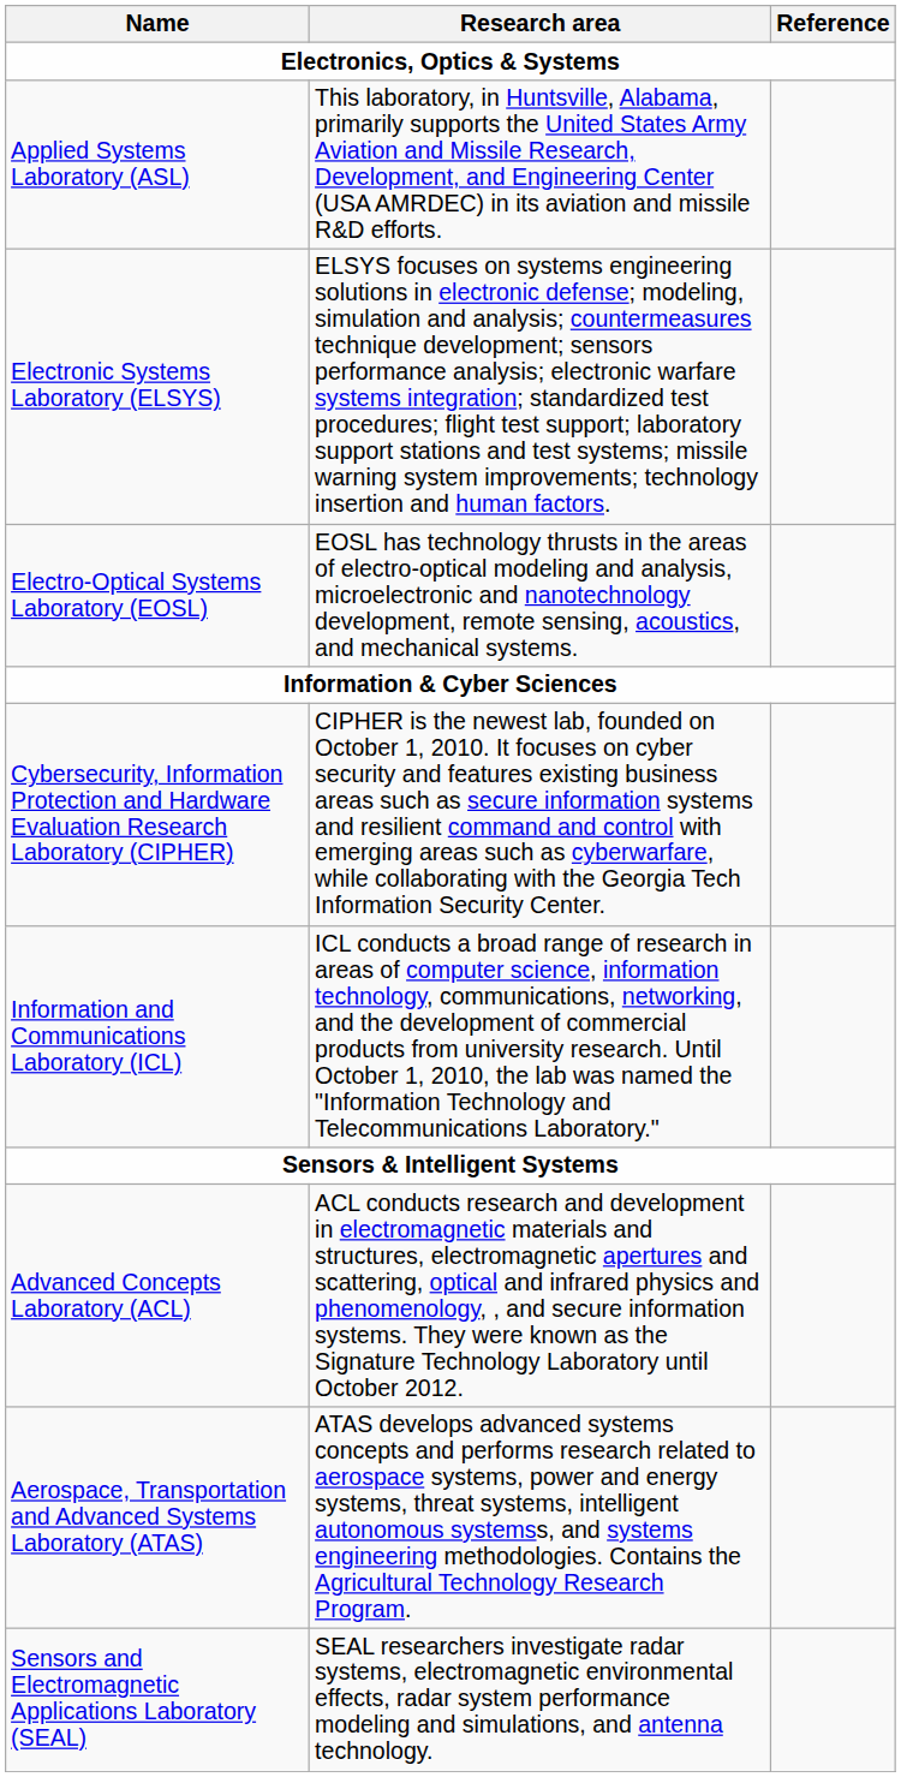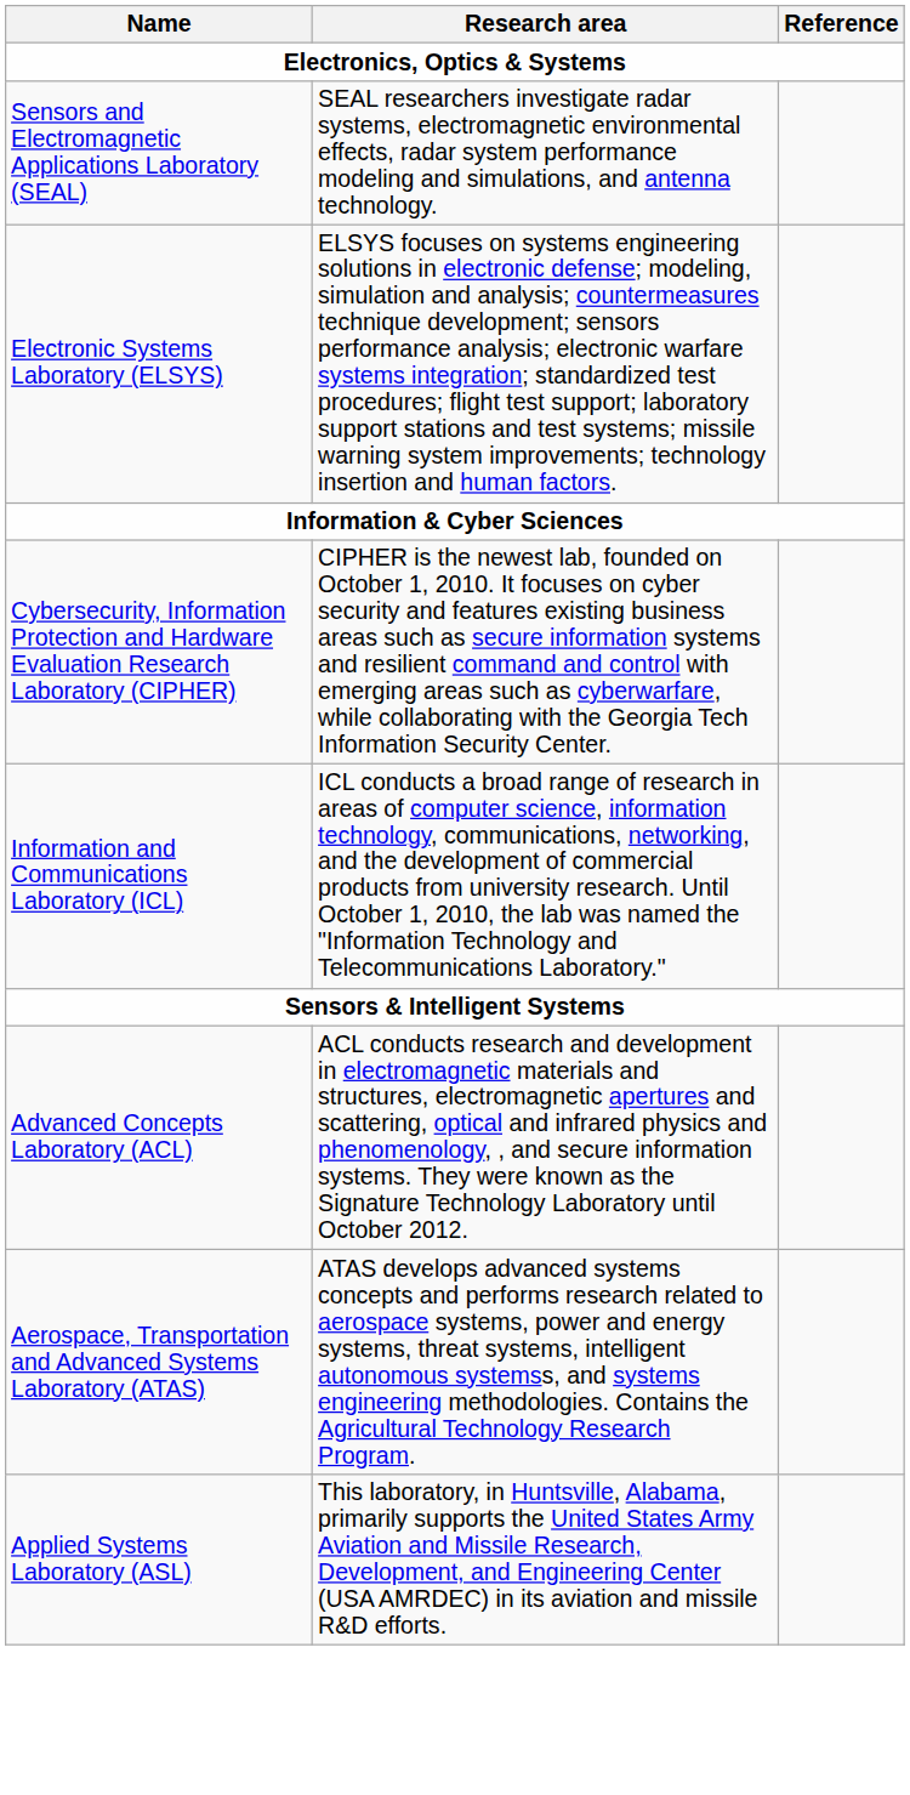 <table class="wikitable">
 <tr>
 <th style="width:200px;">Name</th>
 <th style="width:*;">Research area</th>
 <th style="width:70px;">Reference</th>
 </tr>
 <tr>
 <td colspan="3"  style="text-align:center; background:#fefefe;"><strong>Electronics, Optics & Systems</strong></td>
 </tr>
 <tr>
-<td><a href='#'>Applied Systems Laboratory (ASL)</a></td>
-<td>This laboratory, in <a href='#'>Huntsville</a>, <a href='#'>Alabama</a>, primarily supports the <a href='#'>United States Army Aviation and Missile Research, Development, and Engineering Center</a> (USA AMRDEC) in its aviation and missile R&D efforts.</td>
+<td><a href='#'>Sensors and Electromagnetic Applications Laboratory (SEAL)</a></td>
+<td>SEAL researchers investigate radar systems, electromagnetic environmental effects, radar system performance modeling and simulations, and <a href='#'>antenna</a> technology.</td>
 <td style="text-align:center;"></td>
 </tr>
 <tr>
 <td><a href='#'>Electronic Systems Laboratory (ELSYS)</a></td>
 <td>ELSYS focuses on systems engineering solutions in <a href='#'>electronic defense</a>; modeling, simulation and analysis; <a href='#'>countermeasures</a> technique development; sensors performance analysis; electronic warfare <a href='#'>systems integration</a>; standardized test procedures; flight test support; laboratory support stations and test systems; missile warning system improvements; technology insertion and <a href='#'>human factors</a>.</td>
-<td style="text-align:center;"></td>
-</tr>
-<tr>
-<td><a href='#'>Electro-Optical Systems Laboratory (EOSL)</a></td>
-<td>EOSL has technology thrusts in the areas of electro-optical modeling and analysis, microelectronic and <a href='#'>nanotechnology</a> development, remote sensing, <a href='#'>acoustics</a>, and mechanical systems.</td>
 <td style="text-align:center;"></td>
 </tr>
 <tr>
 <td colspan="3"  style="text-align:center; background:#fefefe;"><strong>Information & Cyber Sciences</strong></td>
 </tr>
 <tr>
 <td><a href='#'>Cybersecurity, Information Protection and Hardware Evaluation Research Laboratory (CIPHER)</a></td>
 <td>CIPHER is the newest lab, founded on October 1, 2010. It focuses on cyber security and features existing business areas such as <a href='#'>secure information</a> systems and resilient <a href='#'>command and control</a> with emerging areas such as <a href='#'>cyberwarfare</a>, while collaborating with the Georgia Tech Information Security Center.</td>
 <td style="text-align:center;"></td>
 </tr>
 <tr>
 <td><a href='#'>Information and Communications Laboratory (ICL)</a></td>
 <td>ICL conducts a broad range of research in areas of <a href='#'>computer science</a>, <a href='#'>information technology</a>, communications, <a href='#'>networking</a>, and the development of commercial products from university research. Until October 1, 2010, the lab was named the "Information Technology and Telecommunications Laboratory."</td>
 <td style="text-align:center;"></td>
 </tr>
 <tr>
 <td colspan="3"  style="text-align:center; background:#fefefe;"><strong>Sensors & Intelligent Systems</strong></td>
 </tr>
 <tr>
 <td><a href='#'>Advanced Concepts Laboratory (ACL)</a></td>
 <td>ACL conducts research and development in <a href='#'>electromagnetic</a> materials and structures, electromagnetic <a href='#'>apertures</a> and scattering, <a href='#'>optical</a> and infrared physics and <a href='#'>phenomenology</a>, , and secure information systems. They were known as the Signature Technology Laboratory until October 2012.</td>
 <td style="text-align:center;"></td>
 </tr>
 <tr>
 <td><a href='#'>Aerospace, Transportation and Advanced Systems Laboratory (ATAS)</a></td>
 <td>ATAS develops advanced systems concepts and performs research related to <a href='#'>aerospace</a> systems, power and energy systems, threat systems, intelligent <a href='#'>autonomous systems</a>s, and <a href='#'>systems engineering</a> methodologies. Contains the <a href='#'>Agricultural Technology Research Program</a>.</td>
 <td style="text-align:center;"></td>
 </tr>
 <tr>
-<td><a href='#'>Sensors and Electromagnetic Applications Laboratory (SEAL)</a></td>
-<td>SEAL researchers investigate radar systems, electromagnetic environmental effects, radar system performance modeling and simulations, and <a href='#'>antenna</a> technology.</td>
+<td><a href='#'>Applied Systems Laboratory (ASL)</a></td>
+<td>This laboratory, in <a href='#'>Huntsville</a>, <a href='#'>Alabama</a>, primarily supports the <a href='#'>United States Army Aviation and Missile Research, Development, and Engineering Center</a> (USA AMRDEC) in its aviation and missile R&D efforts.</td>
 <td style="text-align:center;"></td>
 </tr>
 </table>
